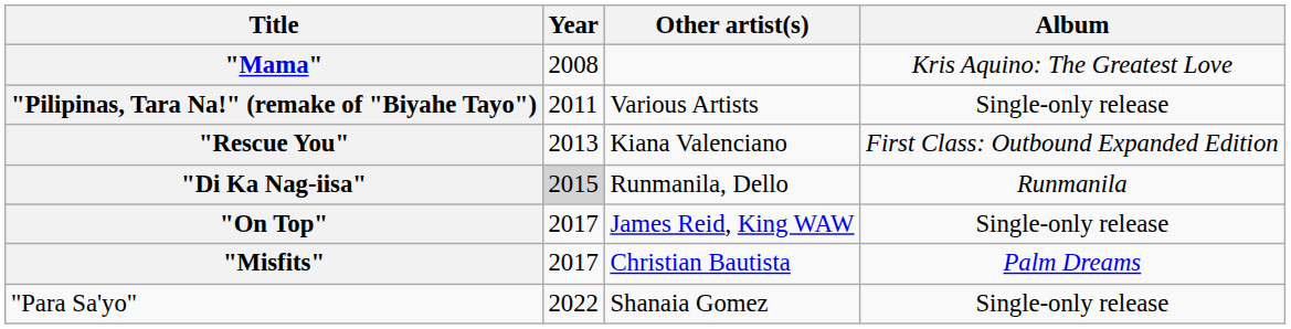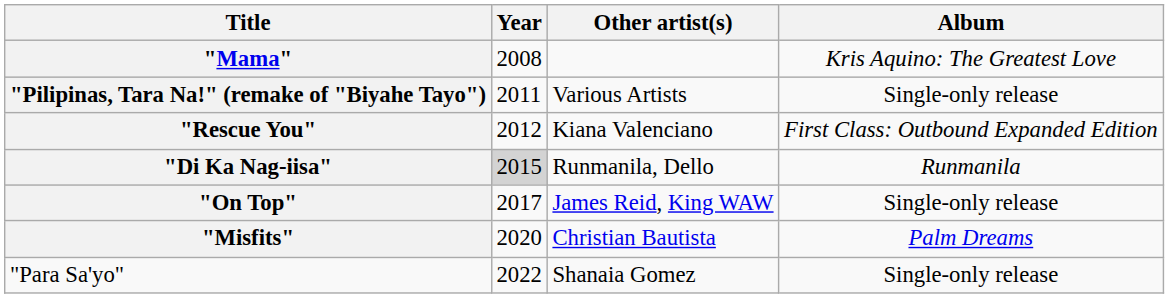 <table class="wikitable plainrowheaders">
 <tr>
 <th scope="col">Title</th>
 <th scope="col">Year</th>
 <th scope="col">Other artist(s)</th>
 <th scope="col">Album</th>
 </tr>
 <tr>
 <th scope="row">"<a href='#'>Mama</a>"</th>
 <td>2008</td>
 <td></td>
 <td align="center"><em>Kris Aquino: The Greatest Love</em></td>
 </tr>
 <tr>
 <th scope="row">"Pilipinas, Tara Na!" (remake of "Biyahe Tayo")</th>
 <td>2011</td>
 <td>Various Artists</td>
 <td align="center">Single-only release</td>
 </tr>
 <tr>
 <th scope="row">"Rescue You"</th>
-<td>2013</td>
+<td>2012</td>
 <td>Kiana Valenciano</td>
 <td align="center"><em>First Class: Outbound Expanded Edition</em></td>
 </tr>
 <tr>
 <th scope="row">"Di Ka Nag-iisa"</th>
 <td style="background: lightgrey;">2015</td>
 <td>Runmanila, Dello</td>
 <td align="center"><em>Runmanila</em></td>
 </tr>
 <tr>
 <th scope="row">"On Top"</th>
 <td>2017</td>
 <td><a href='#'>James Reid</a>, <a href='#'>King WAW</a></td>
 <td align="center">Single-only release</td>
 </tr>
 <tr>
 <th scope="row">"Misfits"</th>
-<td>2017</td>
+<td>2020</td>
 <td><a href='#'>Christian Bautista</a></td>
 <td align="center"><em><a href='#'>Palm Dreams</a></em></td>
 </tr>
 <tr>
 <td scope="row">"Para Sa'yo"</td>
 <td>2022</td>
 <td>Shanaia Gomez</td>
 <td align="center">Single-only release</td>
 </tr>
 </table>
